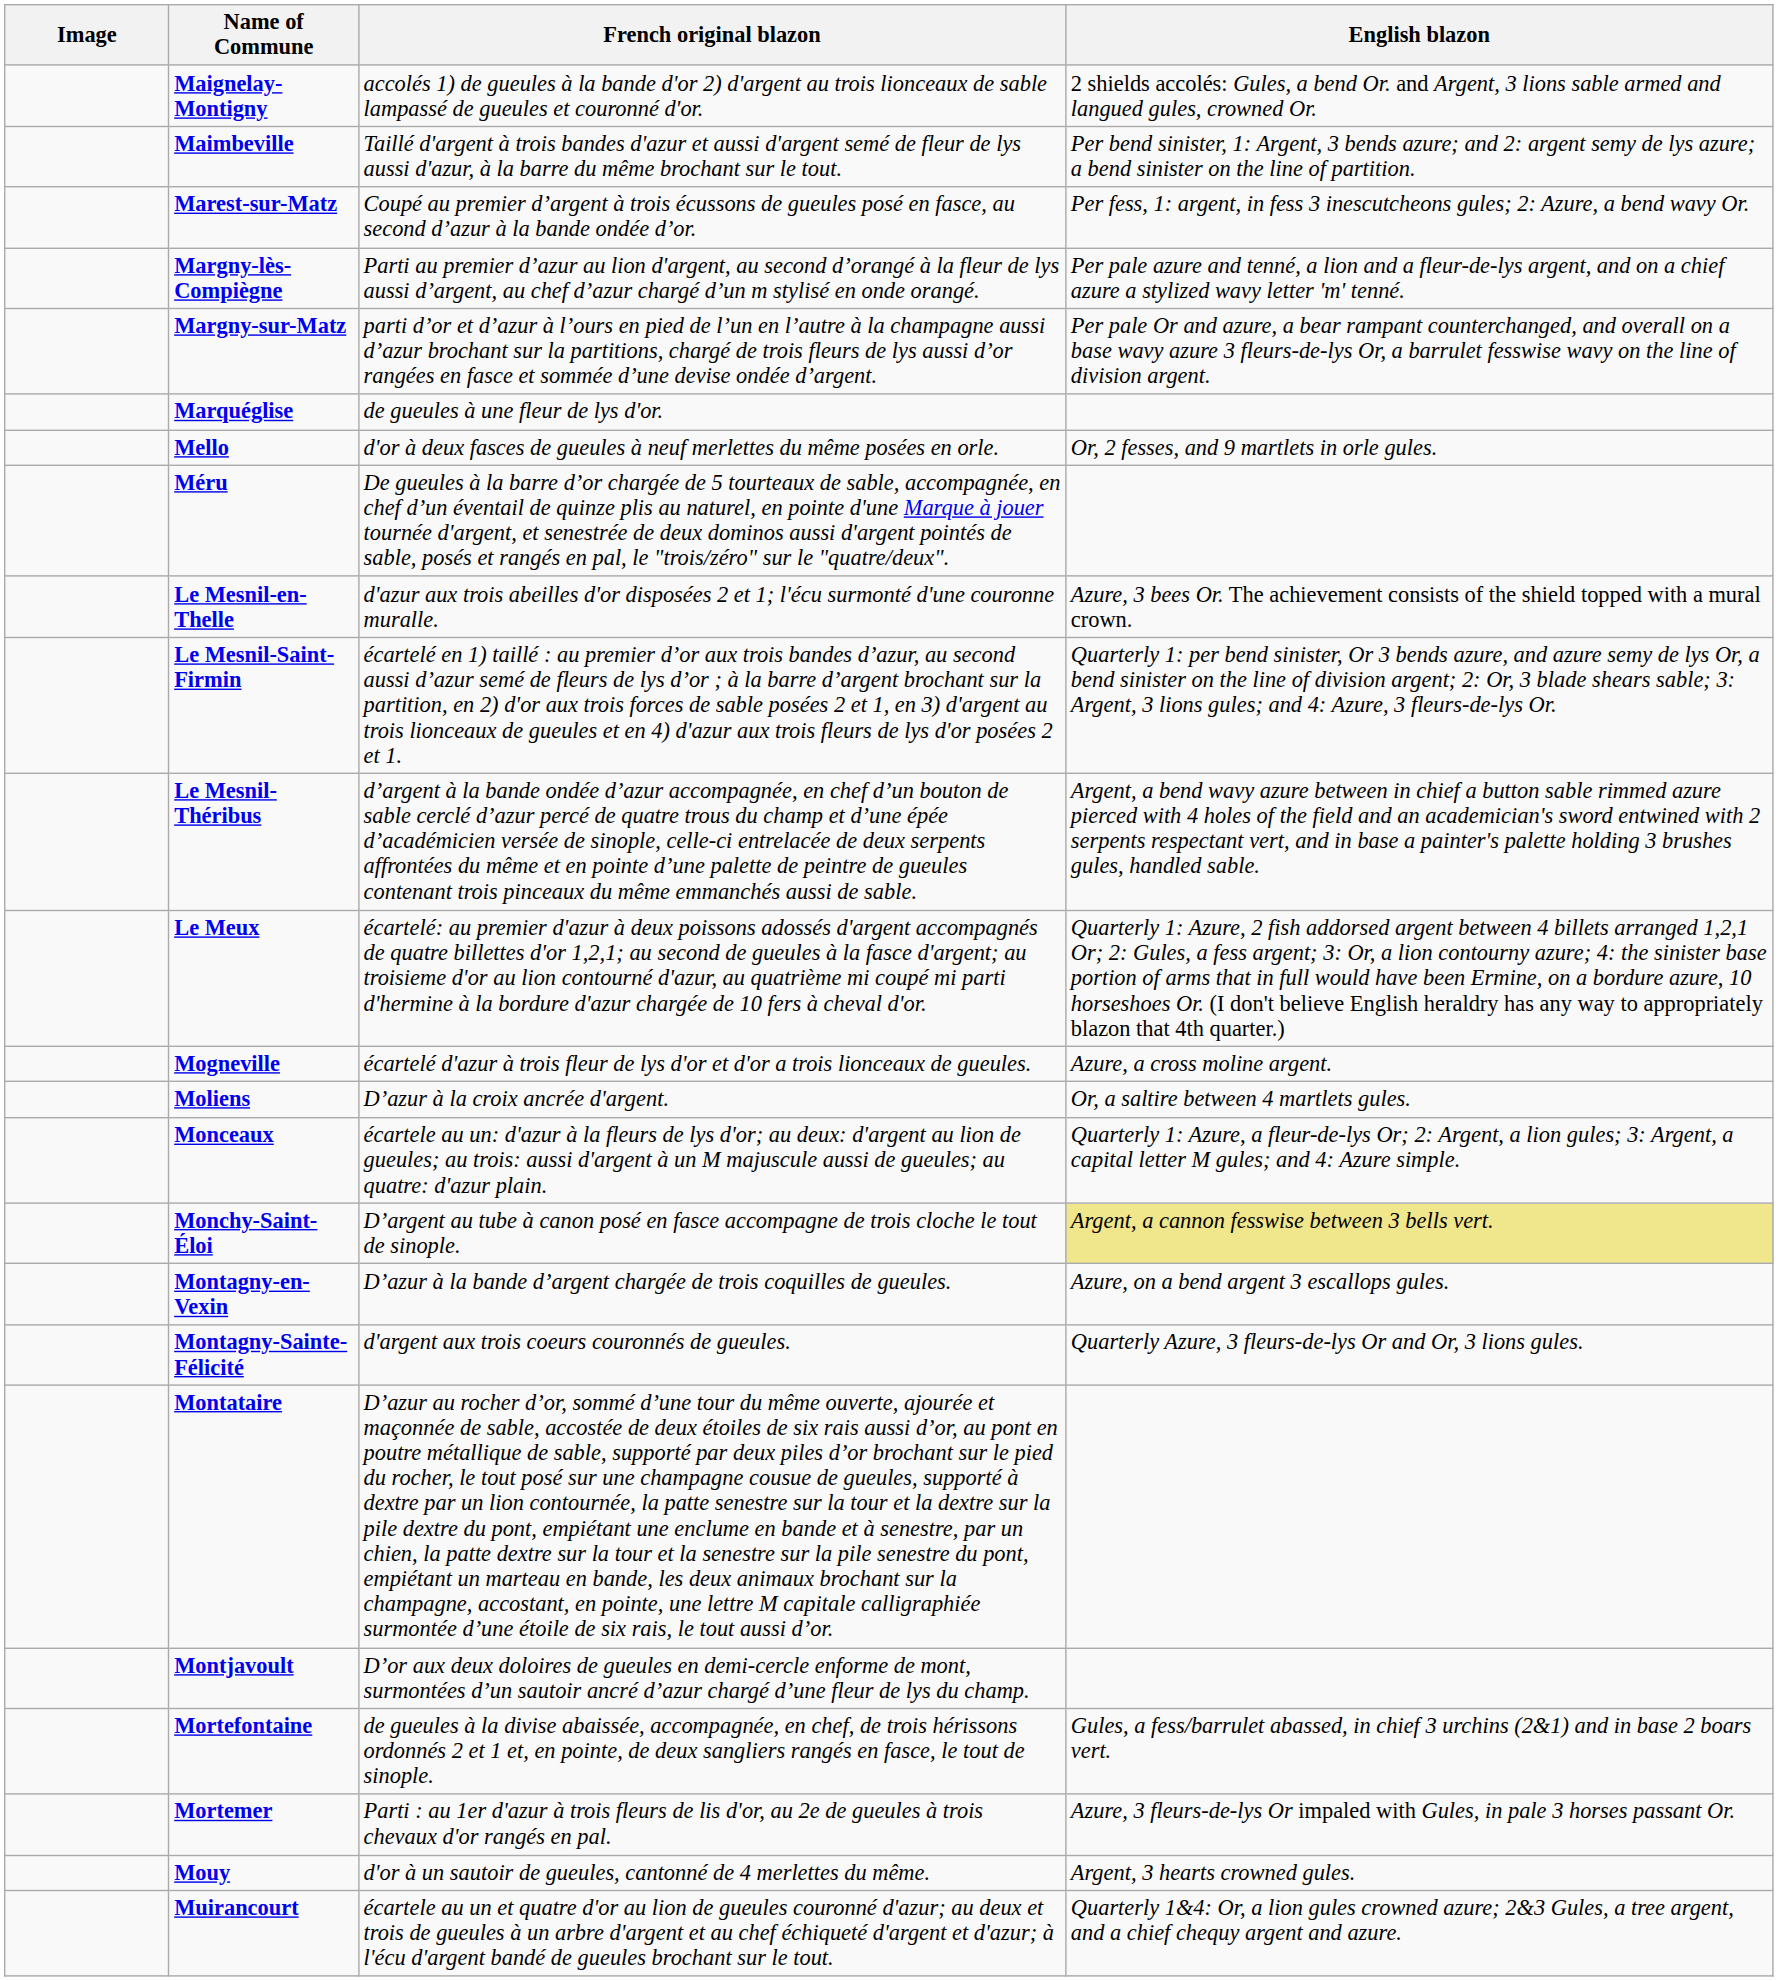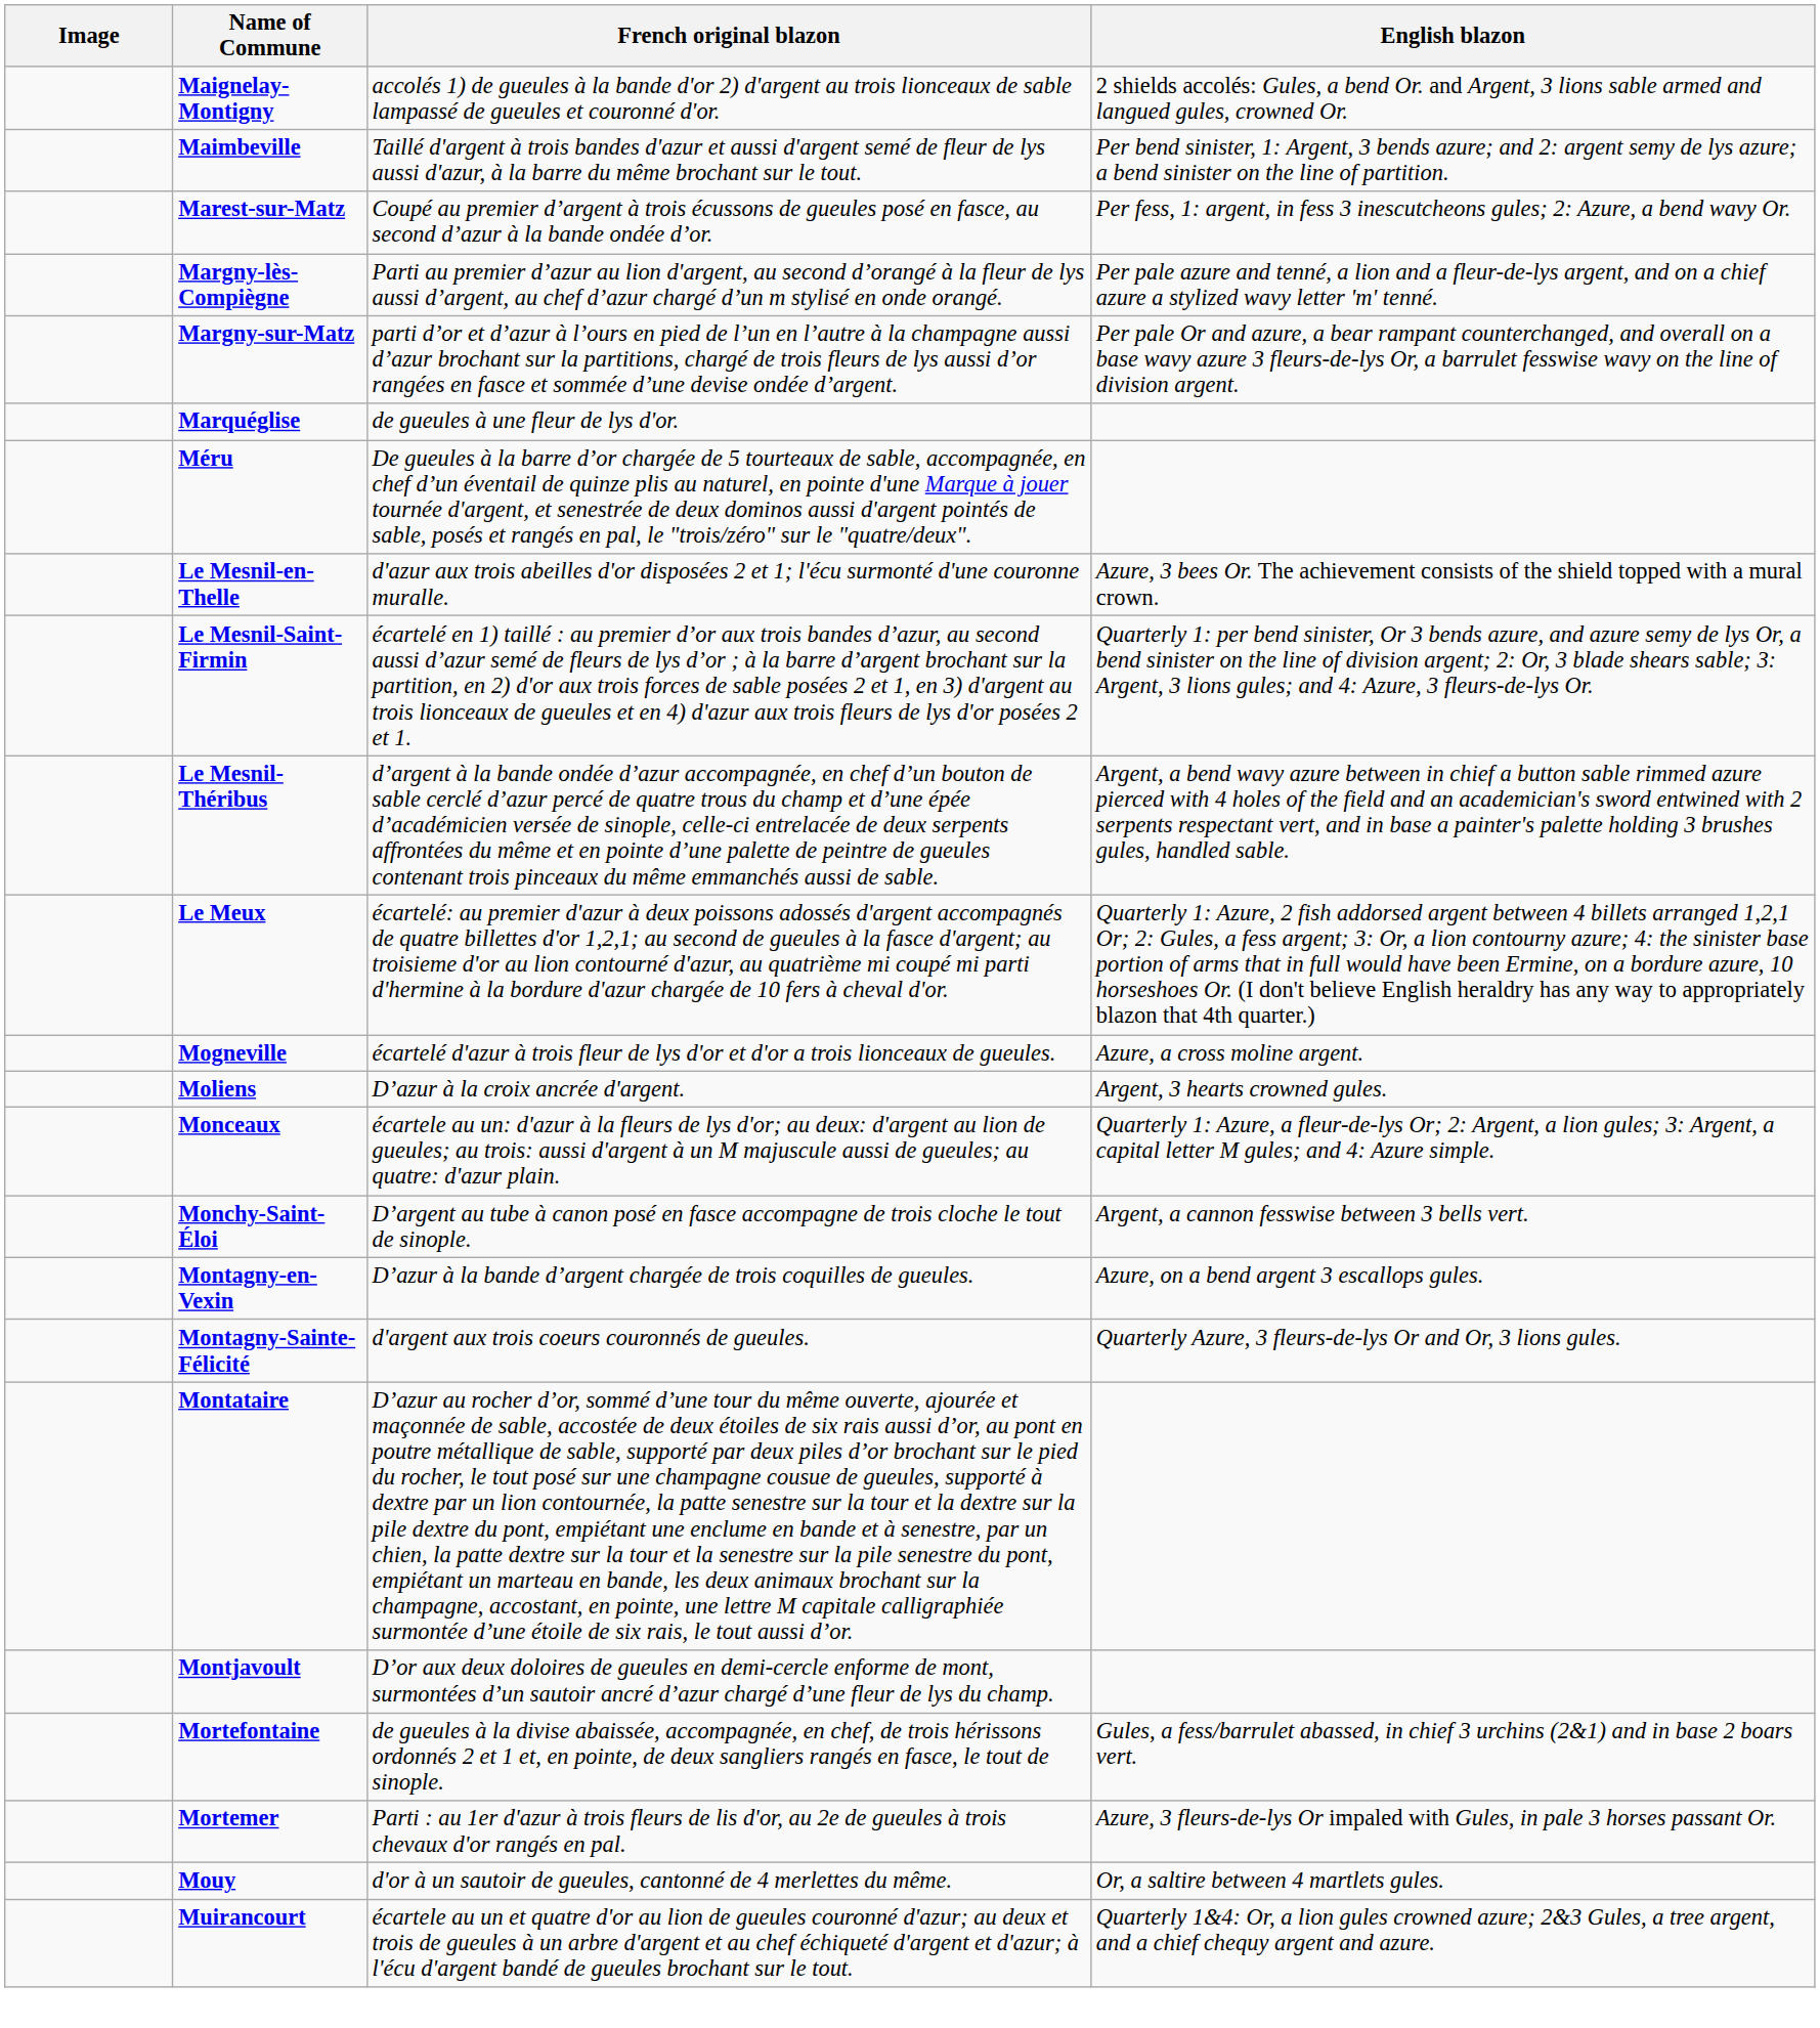 <table class="wikitable" width="100%">
 <tr>
 <th width="110">Image</th>
 <th>Name of Commune</th>
 <th width="40%">French original blazon</th>
 <th width="40%">English blazon</th>
 </tr>
 <tr valign=top>
 <td align=center><br></td>
 <td><strong><a href='#'>Maignelay-Montigny</a></strong></td>
 <td><em>accolés 1) de gueules à la bande d'or 2) d'argent au trois lionceaux de sable lampassé de gueules et couronné d'or.</em></td>
 <td>2 shields accolés: <em>Gules, a bend Or.</em> and <em>Argent, 3 lions sable armed and langued gules, crowned Or.</em></td>
 </tr>
 <tr valign=top>
 <td align=center><br></td>
 <td><strong><a href='#'>Maimbeville</a></strong></td>
 <td><em>Taillé d'argent à trois bandes d'azur et aussi d'argent semé de fleur de lys aussi d'azur, à la barre du même brochant sur le tout.</em></td>
 <td><em>Per bend sinister, 1: Argent, 3 bends azure; and 2: argent semy de lys azure; a bend sinister on the line of partition.</em></td>
 </tr>
 <tr valign=top>
 <td align=center><br></td>
 <td><strong><a href='#'>Marest-sur-Matz</a></strong></td>
 <td><em>Coupé au premier d’argent à trois écussons de gueules posé en fasce, au second d’azur à la bande ondée d’or.</em></td>
 <td><em>Per fess, 1: argent, in fess 3 inescutcheons gules; 2: Azure, a bend wavy Or.</em></td>
 </tr>
 <tr valign=top>
 <td align=center><br></td>
 <td><strong><a href='#'>Margny-lès-Compiègne</a></strong></td>
 <td><em>Parti au premier d’azur au lion d'argent, au second d’orangé à la fleur de lys aussi d’argent, au chef d’azur chargé d’un m stylisé en onde orangé.</em></td>
 <td><em>Per pale azure and tenné, a lion and a fleur-de-lys argent, and on a chief azure a stylized wavy letter 'm' tenné.</em></td>
 </tr>
 <tr valign=top>
 <td align=center><br></td>
 <td><strong><a href='#'>Margny-sur-Matz</a></strong></td>
 <td><em>parti d’or et d’azur à l’ours en pied de l’un en l’autre à la champagne aussi d’azur brochant sur la partitions, chargé de trois fleurs de lys aussi d’or rangées en fasce et sommée d’une devise ondée d’argent.</em></td>
 <td><em>Per pale Or and azure, a bear rampant counterchanged, and overall on a base wavy azure 3 fleurs-de-lys Or, a barrulet fesswise wavy on the line of division argent.</em></td>
 </tr>
 <tr valign=top>
 <td align=center><br></td>
 <td><strong><a href='#'>Marquéglise</a></strong></td>
 <td><em>de gueules à une fleur de lys d'or.</em></td>
 <td></td>
 </tr>
 <tr valign=top>
 <td align=center></td>
-<td><strong><a href='#'>Mello</a></strong></td>
-<td><em>d'or à deux fasces de gueules à neuf merlettes du même posées en orle.</em></td>
-<td><em>Or, 2 fesses, and 9 martlets in orle gules.</em></td>
-</tr>
-<tr valign=top>
-<td align=center></td>
 <td><strong><a href='#'>Méru</a></strong></td>
 <td><em>De gueules à la barre d’or chargée de 5 tourteaux de sable, accompagnée, en chef d’un éventail de quinze plis au naturel, en pointe d'une <a href='#'>Marque à jouer</a> tournée d'argent, et senestrée de deux dominos aussi d'argent pointés de sable, posés et rangés en pal, le "trois/zéro" sur le "quatre/deux".</em></td>
 <td></td>
 </tr>
 <tr valign=top>
 <td align=center><br></td>
 <td><strong><a href='#'>Le Mesnil-en-Thelle</a></strong></td>
 <td><em>d'azur aux trois abeilles d'or disposées 2 et 1; l'écu surmonté d'une couronne muralle.</em> </td>
 <td><em>Azure, 3 bees Or.</em> The achievement consists of the shield topped with a mural crown.</td>
 </tr>
 <tr valign=top>
 <td align=center><br></td>
 <td><strong><a href='#'>Le Mesnil-Saint-Firmin</a></strong></td>
 <td><em>écartelé en 1) taillé : au premier d’or aux trois bandes d’azur, au second aussi d’azur semé de fleurs de lys d’or ; à la barre d’argent brochant sur la partition, en 2) d'or aux trois forces de sable posées 2 et 1, en 3) d'argent au trois lionceaux de gueules  et en 4) d'azur aux trois fleurs de lys d'or posées 2 et 1.</em></td>
 <td><em>Quarterly 1: per bend sinister, Or 3 bends azure, and azure semy de lys Or, a bend sinister on the line of division argent; 2: Or, 3 blade shears sable; 3: Argent, 3 lions gules; and 4: Azure, 3 fleurs-de-lys Or.</em></td>
 </tr>
 <tr valign=top>
 <td align=center><br></td>
 <td><strong><a href='#'>Le Mesnil-Théribus</a></strong></td>
 <td><em>d’argent à la bande ondée d’azur accompagnée, en chef d’un bouton de sable cerclé d’azur percé de quatre trous du champ et d’une épée d’académicien versée de sinople, celle-ci entrelacée de deux serpents affrontées du même et en pointe d’une palette de peintre de gueules contenant trois pinceaux du même emmanchés aussi de sable.</em></td>
 <td><em>Argent, a bend wavy azure between in chief a button sable rimmed azure pierced with 4 holes of the field and an academician's sword entwined with 2 serpents respectant vert, and in base a painter's palette holding 3 brushes gules, handled sable.</em></td>
 </tr>
 <tr valign=top>
 <td align=center></td>
 <td><strong><a href='#'>Le Meux</a></strong></td>
 <td><em>écartelé: au premier d'azur à deux poissons adossés d'argent accompagnés de quatre billettes d'or 1,2,1;  au second de gueules à la fasce d'argent; au troisieme d'or au lion contourné d'azur, au quatrième mi coupé mi parti d'hermine à la bordure d'azur chargée de 10 fers à cheval d'or.</em></td>
 <td><em>Quarterly 1: Azure, 2 fish addorsed argent between 4 billets arranged 1,2,1 Or; 2: Gules, a fess argent; 3: Or, a lion contourny azure; 4: the sinister base portion of arms that in full would have been Ermine, on a bordure azure, 10 horseshoes Or.</em>  (I don't believe English heraldry has any way to appropriately blazon that 4th quarter.)</td>
 </tr>
 <tr valign=top>
 <td align=center><br></td>
 <td><strong><a href='#'>Mogneville</a></strong></td>
 <td><em>écartelé d'azur à trois fleur de lys d'or et d'or a trois lionceaux de gueules.</em></td>
 <td><em>Azure, a cross moline argent.</em></td>
 </tr>
 <tr valign=top>
 <td align=center><br></td>
 <td><strong><a href='#'>Moliens</a></strong></td>
 <td><em>D’azur à la croix ancrée d'argent.</em></td>
-<td><em>Or, a saltire between 4 martlets gules.</em></td>
+<td><em>Argent, 3 hearts crowned gules.</em></td>
 </tr>
 <tr valign=top>
 <td align=center><br></td>
 <td><strong><a href='#'>Monceaux</a></strong></td>
 <td><em>écartele au un: d'azur à la fleurs de lys d'or; au deux: d'argent au lion de gueules; au trois: aussi d'argent à un M majuscule aussi de gueules; au quatre: d'azur plain.</em></td>
 <td><em>Quarterly 1: Azure, a fleur-de-lys Or; 2: Argent, a lion gules; 3: Argent, a capital letter M gules; and 4: Azure simple.</em></td>
 </tr>
 <tr valign=top>
 <td align=center><br></td>
 <td><strong> <a href='#'>Monchy-Saint-Éloi</a></strong></td>
 <td><em>D’argent au tube à canon posé en fasce accompagne de trois cloche le tout de sinople.</em></td>
-<td style="background: khaki;"><em>Argent, a cannon fesswise between 3 bells vert.</em></td>
+<td><em>Argent, a cannon fesswise between 3 bells vert.</em></td>
 </tr>
 <tr valign=top>
 <td align=center><br></td>
 <td><strong><a href='#'>Montagny-en-Vexin</a></strong></td>
 <td><em>D’azur à la bande d’argent chargée de trois coquilles de gueules.</em></td>
 <td><em>Azure, on a bend argent 3 escallops gules.</em></td>
 </tr>
 <tr valign=top>
 <td align=center></td>
 <td><strong><a href='#'>Montagny-Sainte-Félicité</a></strong></td>
 <td><em>d'argent aux trois coeurs couronnés de gueules.</em> </td>
 <td><em>Quarterly Azure, 3 fleurs-de-lys Or and Or, 3 lions gules.</em></td>
 </tr>
 <tr valign=top>
 <td align=center></td>
 <td><strong><a href='#'>Montataire</a></strong></td>
 <td><em>D’azur au rocher d’or, sommé d’une tour du même ouverte, ajourée et maçonnée de sable, accostée de deux étoiles de six rais aussi d’or, au pont en poutre métallique de sable, supporté par deux piles d’or brochant sur le pied du rocher, le tout posé sur une champagne cousue de gueules, supporté à dextre par un lion contournée, la patte senestre sur la tour et la dextre sur la pile dextre du pont, empiétant une enclume en bande et à senestre, par un chien, la patte dextre sur la tour et la senestre sur la pile senestre du pont, empiétant un marteau en bande, les deux animaux brochant sur la champagne, accostant, en pointe, une lettre M capitale calligraphiée surmontée d’une étoile de six rais, le tout aussi d’or.</em></td>
 <td></td>
 </tr>
 <tr valign=top>
 <td align=center></td>
 <td><strong><a href='#'>Montjavoult</a></strong></td>
 <td><em>D’or aux deux doloires de gueules en demi-cercle enforme de mont, surmontées d’un sautoir ancré d’azur chargé d’une fleur de lys du champ.</em></td>
 <td></td>
 </tr>
 <tr valign=top>
 <td align=center><br></td>
 <td><strong><a href='#'>Mortefontaine</a></strong></td>
 <td><em>de gueules à la divise abaissée, accompagnée, en chef, de trois hérissons ordonnés 2 et 1 et, en pointe, de deux sangliers rangés en fasce, le tout de sinople.</em></td>
 <td><em>Gules, a fess/barrulet abassed, in chief 3 urchins (2&1) and in base 2 boars vert.</em></td>
 </tr>
 <tr valign=top>
 <td align=center></td>
 <td><strong><a href='#'>Mortemer</a></strong></td>
 <td><em>Parti : au 1er d'azur à trois fleurs de lis d'or, au 2e de gueules à trois chevaux d'or rangés en pal.</em></td>
 <td><em>Azure, 3 fleurs-de-lys Or</em> impaled with <em>Gules, in pale 3 horses passant Or.</em></td>
 </tr>
 <tr valign=top>
 <td align=center></td>
 <td><strong><a href='#'>Mouy</a></strong></td>
 <td><em>d'or à un sautoir de gueules, cantonné de 4 merlettes du même.</em></td>
-<td><em>Argent, 3 hearts crowned gules.</em></td>
+<td><em>Or, a saltire between 4 martlets gules.</em></td>
 </tr>
 <tr valign=top>
 <td align=center><br></td>
 <td><strong><a href='#'>Muirancourt</a></strong></td>
 <td><em>écartele au un et quatre d'or au lion de gueules couronné d'azur;  au deux et trois de gueules à un arbre d'argent et au chef échiqueté d'argent et d'azur; à l'écu d'argent bandé de gueules brochant sur le tout.</em> </td>
 <td><em>Quarterly 1&4: Or, a lion gules crowned azure; 2&3 Gules, a tree argent, and a chief chequy argent and azure.</em></td>
 </tr>
 </table>
